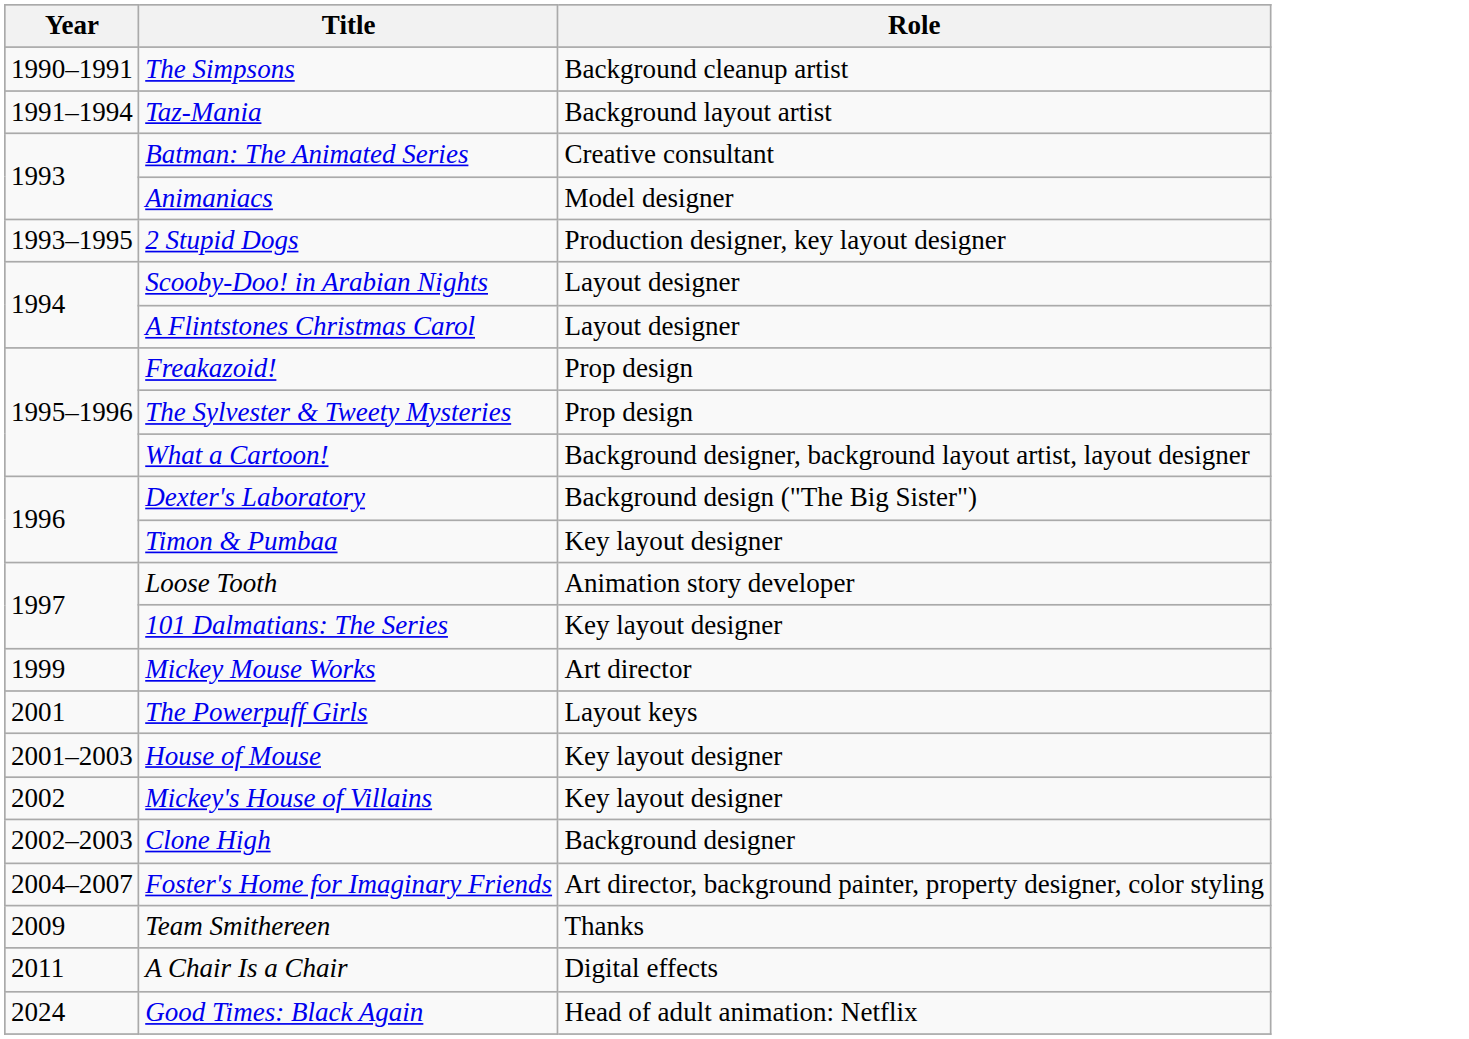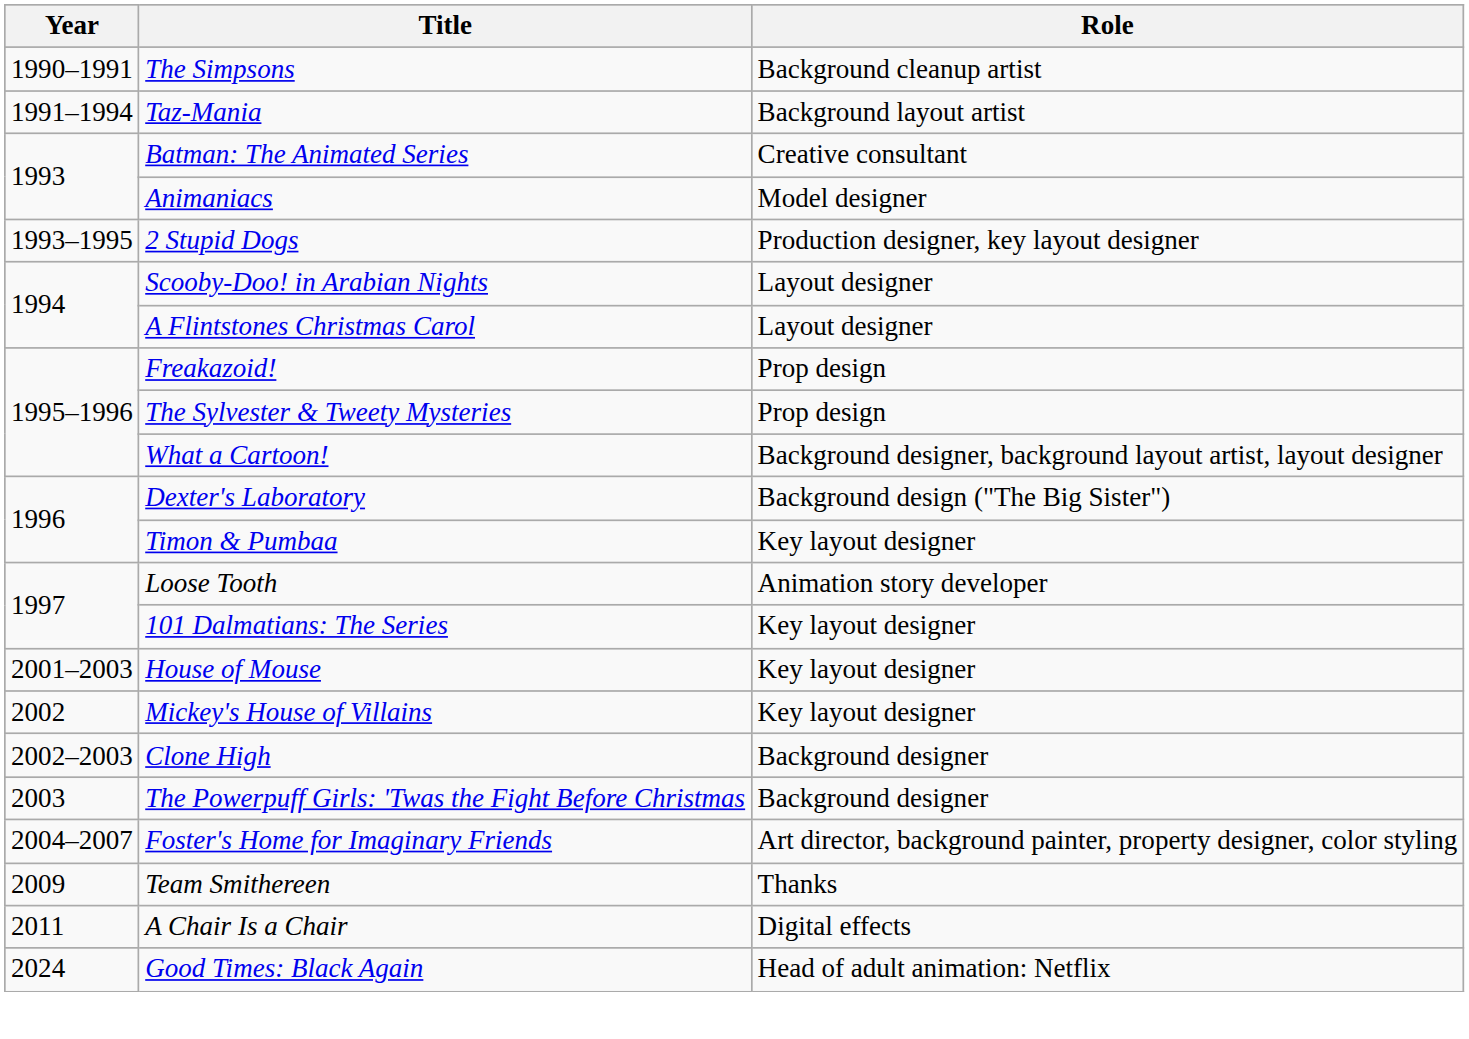 <table class="wikitable sortable">
 <tr>
 <th>Year</th>
 <th>Title</th>
 <th>Role</th>
 </tr>
 <tr>
 <td>1990–1991</td>
 <td><em><a href='#'>The Simpsons</a></em></td>
 <td>Background cleanup artist</td>
 </tr>
 <tr>
 <td>1991–1994</td>
 <td><em><a href='#'>Taz-Mania</a></em></td>
 <td>Background layout artist</td>
 </tr>
 <tr>
 <td rowspan="2">1993</td>
 <td><em><a href='#'>Batman: The Animated Series</a></em></td>
 <td>Creative consultant</td>
 </tr>
 <tr>
 <td><em><a href='#'>Animaniacs</a></em></td>
 <td>Model designer</td>
 </tr>
 <tr>
 <td>1993–1995</td>
 <td><em><a href='#'>2 Stupid Dogs</a></em></td>
 <td>Production designer, key layout designer</td>
 </tr>
 <tr>
 <td rowspan="2">1994</td>
 <td><em><a href='#'>Scooby-Doo! in Arabian Nights</a></em></td>
 <td>Layout designer</td>
 </tr>
 <tr>
 <td><em><a href='#'>A Flintstones Christmas Carol</a></em></td>
 <td>Layout designer</td>
 </tr>
 <tr>
 <td rowspan="3">1995–1996</td>
 <td><em><a href='#'>Freakazoid!</a></em></td>
 <td>Prop design</td>
 </tr>
 <tr>
 <td><em><a href='#'>The Sylvester & Tweety Mysteries</a></em></td>
 <td>Prop design</td>
 </tr>
 <tr>
 <td><em><a href='#'>What a Cartoon!</a></em></td>
 <td>Background designer, background layout artist, layout designer</td>
 </tr>
 <tr>
 <td rowspan="2">1996</td>
 <td><em><a href='#'>Dexter's Laboratory</a></em></td>
 <td>Background design ("The Big Sister")</td>
 </tr>
 <tr>
 <td><em><a href='#'>Timon & Pumbaa</a></em></td>
 <td>Key layout designer</td>
 </tr>
 <tr>
 <td rowspan="2">1997</td>
 <td><em>Loose Tooth</em></td>
 <td>Animation story developer</td>
 </tr>
 <tr>
 <td><em><a href='#'>101 Dalmatians: The Series</a></em></td>
 <td>Key layout designer</td>
 </tr>
 <tr>
-<td>1999</td>
-<td><em><a href='#'>Mickey Mouse Works</a></em></td>
-<td>Art director</td>
-</tr>
-<tr>
-<td>2001</td>
-<td><em><a href='#'>The Powerpuff Girls</a></em></td>
-<td>Layout keys</td>
-</tr>
-<tr>
 <td>2001–2003</td>
 <td><em><a href='#'>House of Mouse</a></em></td>
 <td>Key layout designer</td>
 </tr>
 <tr>
 <td>2002</td>
 <td><em><a href='#'>Mickey's House of Villains</a></em></td>
 <td>Key layout designer</td>
 </tr>
 <tr>
 <td>2002–2003</td>
 <td><em><a href='#'>Clone High</a></em></td>
+<td>Background designer</td>
+</tr>
+<tr>
+<td>2003</td>
+<td><em><a href='#'>The Powerpuff Girls: 'Twas the Fight Before Christmas</a></em></td>
 <td>Background designer</td>
 </tr>
 <tr>
 <td>2004–2007</td>
 <td><em><a href='#'>Foster's Home for Imaginary Friends</a></em></td>
 <td>Art director, background painter, property designer, color styling</td>
 </tr>
 <tr>
 <td>2009</td>
 <td><em>Team Smithereen</em></td>
 <td>Thanks</td>
 </tr>
 <tr>
 <td>2011</td>
 <td><em>A Chair Is a Chair</em></td>
 <td>Digital effects</td>
 </tr>
 <tr>
 <td>2024</td>
 <td><em><a href='#'>Good Times: Black Again</a></em></td>
 <td>Head of adult animation: Netflix</td>
 </tr>
 </table>
